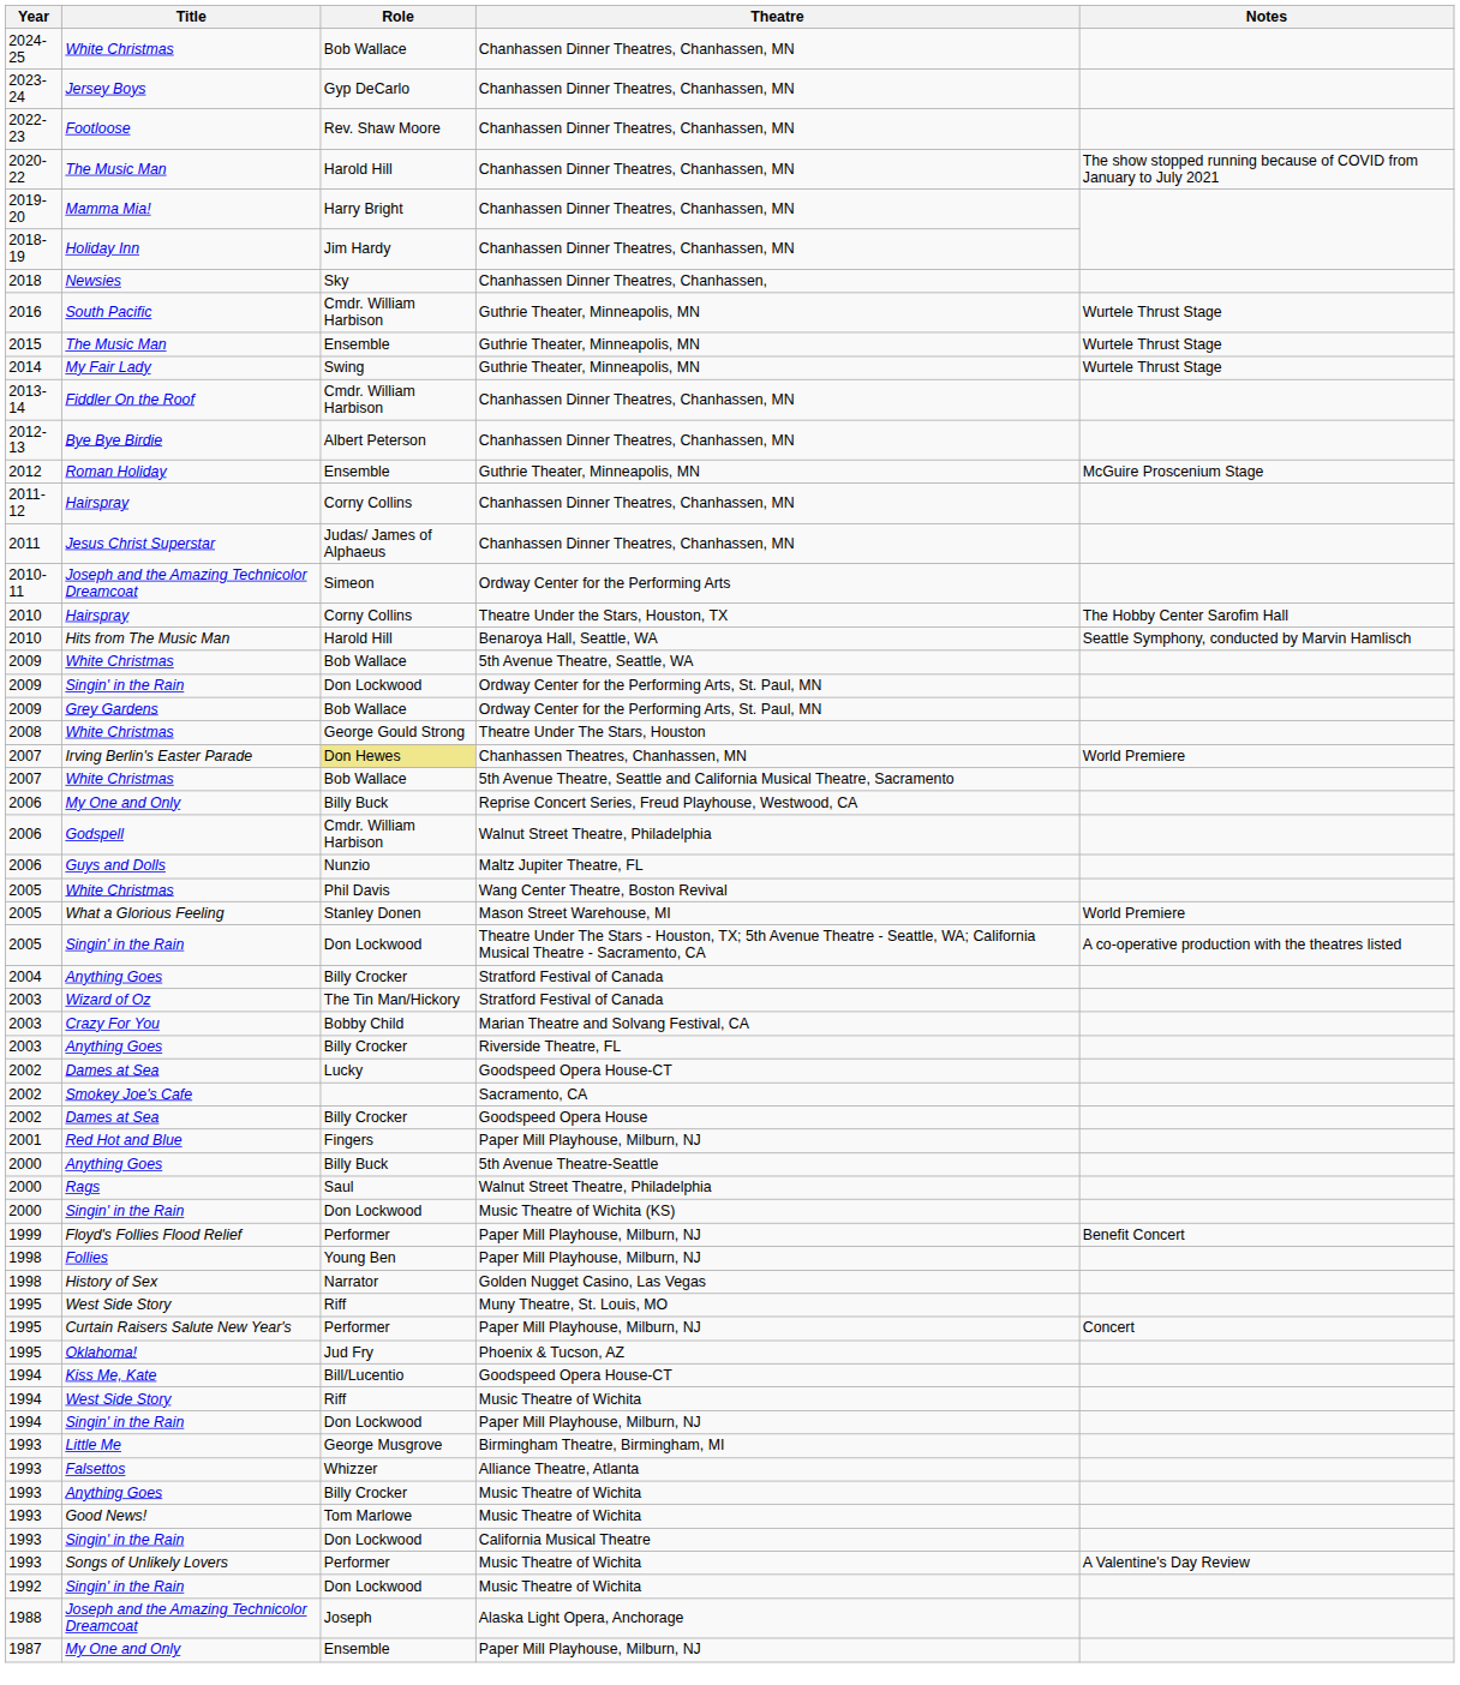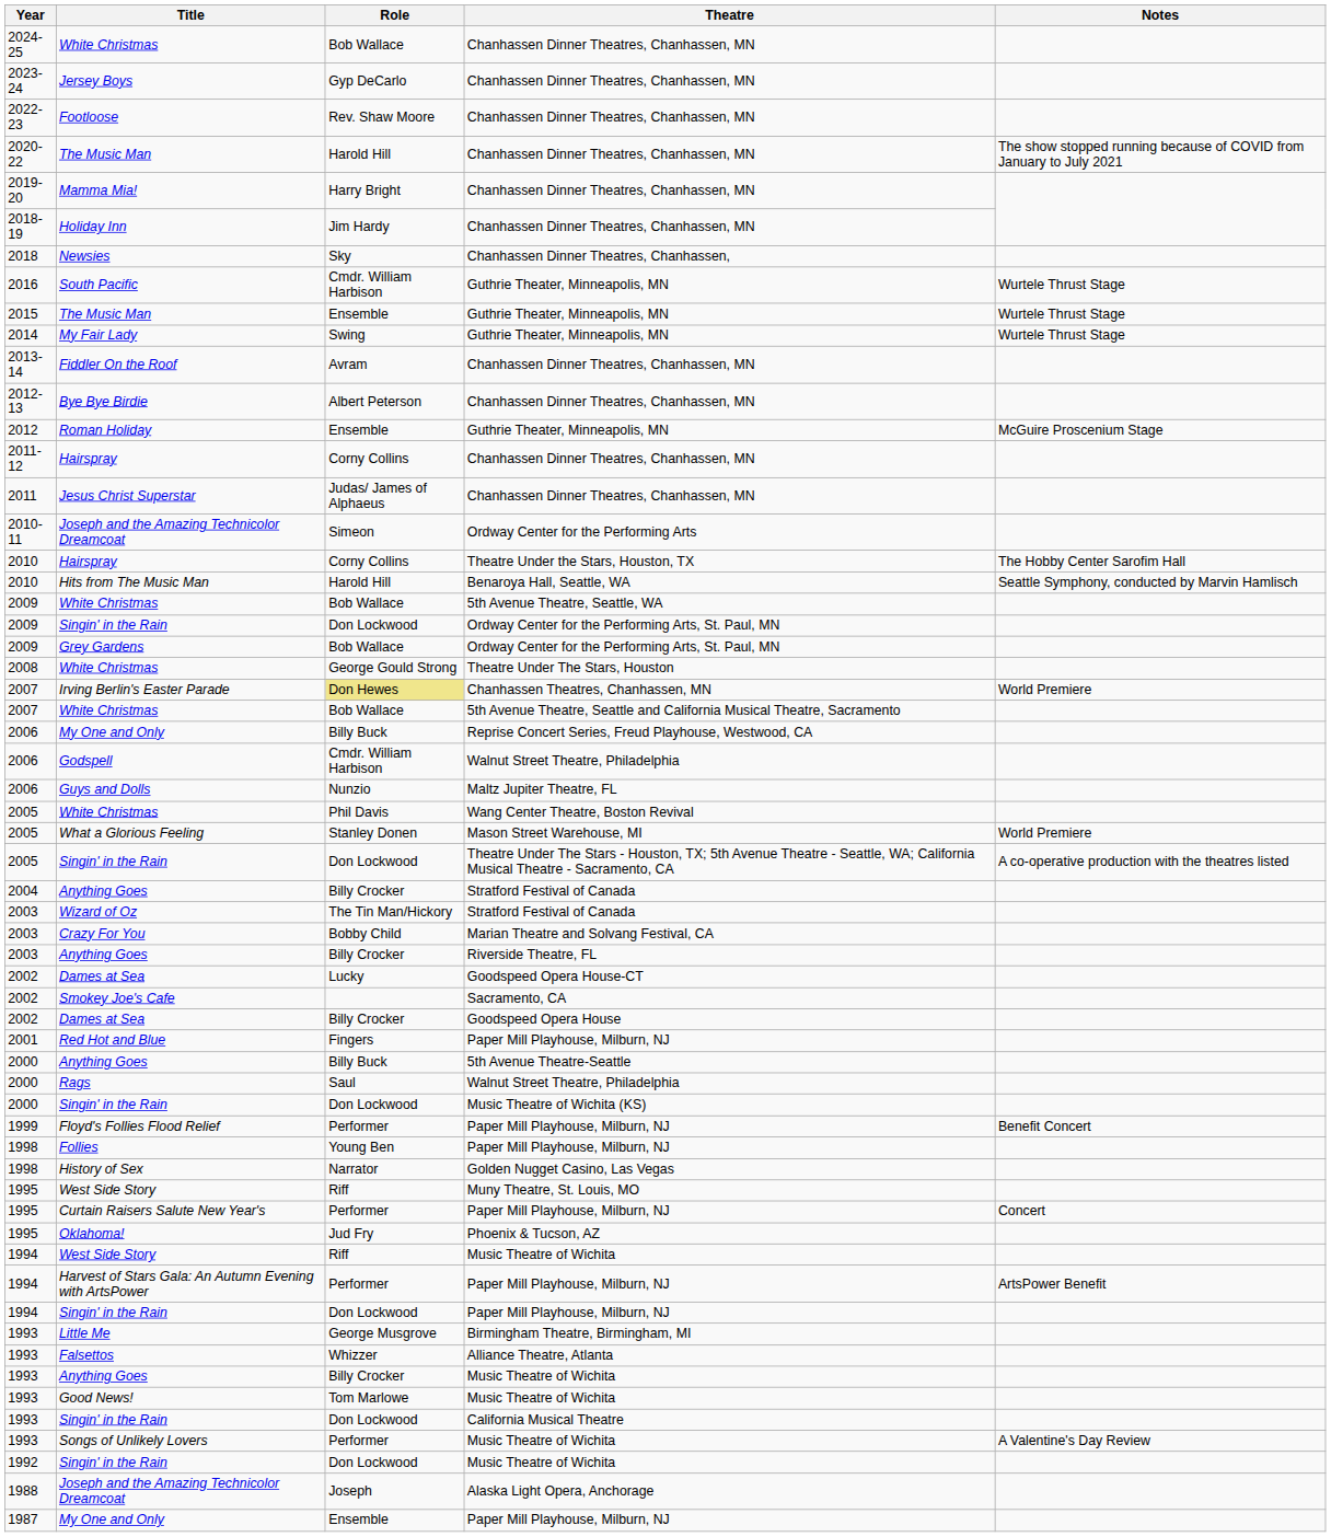 <table class="wikitable sortable">
 <tr>
 <th>Year</th>
 <th>Title</th>
 <th>Role</th>
 <th>Theatre</th>
 <th>Notes</th>
 </tr>
 <tr>
 <td>2024-25</td>
 <td><em><a href='#'>White Christmas</a></em></td>
 <td>Bob Wallace</td>
 <td>Chanhassen Dinner Theatres, Chanhassen, MN</td>
 <td></td>
 </tr>
 <tr>
 <td>2023-24</td>
 <td><em><a href='#'>Jersey Boys</a></em></td>
 <td>Gyp DeCarlo</td>
 <td>Chanhassen Dinner Theatres, Chanhassen, MN</td>
 <td></td>
 </tr>
 <tr>
 <td>2022-23</td>
 <td><em><a href='#'>Footloose</a></em></td>
 <td>Rev. Shaw Moore</td>
 <td>Chanhassen Dinner Theatres, Chanhassen, MN</td>
 <td></td>
 </tr>
 <tr>
 <td>2020-22</td>
 <td><em><a href='#'>The Music Man</a></em></td>
 <td>Harold Hill</td>
 <td>Chanhassen Dinner Theatres, Chanhassen, MN</td>
 <td>The show stopped running because of COVID from January to July 2021</td>
 </tr>
 <tr>
 <td>2019-20</td>
 <td><em><a href='#'>Mamma Mia!</a></em></td>
 <td>Harry Bright</td>
 <td>Chanhassen Dinner Theatres, Chanhassen, MN</td>
 </tr>
 <tr>
 <td>2018-19</td>
 <td><em><a href='#'>Holiday Inn</a></em></td>
 <td>Jim Hardy</td>
 <td>Chanhassen Dinner Theatres, Chanhassen, MN</td>
 </tr>
 <tr>
 <td>2018</td>
 <td><em><a href='#'>Newsies</a></em></td>
 <td>Sky</td>
 <td>Chanhassen Dinner Theatres, Chanhassen,</td>
 <td></td>
 </tr>
 <tr>
 <td>2016</td>
 <td><em><a href='#'>South Pacific</a></em></td>
 <td>Cmdr. William Harbison</td>
 <td>Guthrie Theater, Minneapolis, MN</td>
 <td>Wurtele Thrust Stage</td>
 </tr>
 <tr>
 <td>2015</td>
 <td><em><a href='#'>The Music Man</a></em></td>
 <td>Ensemble</td>
 <td>Guthrie Theater, Minneapolis, MN</td>
 <td>Wurtele Thrust Stage</td>
 </tr>
 <tr>
 <td>2014</td>
 <td><em><a href='#'>My Fair Lady</a></em></td>
 <td>Swing</td>
 <td>Guthrie Theater, Minneapolis, MN</td>
 <td>Wurtele Thrust Stage</td>
 </tr>
 <tr>
 <td>2013-14</td>
 <td><em><a href='#'>Fiddler On the Roof</a></em></td>
-<td>Cmdr. William Harbison</td>
+<td>Avram</td>
 <td>Chanhassen Dinner Theatres, Chanhassen, MN</td>
 <td></td>
 </tr>
 <tr>
 <td>2012-13</td>
 <td><em><a href='#'>Bye Bye Birdie</a></em></td>
 <td>Albert Peterson</td>
 <td>Chanhassen Dinner Theatres, Chanhassen, MN</td>
 <td></td>
 </tr>
 <tr>
 <td>2012</td>
 <td><em><a href='#'>Roman Holiday</a></em></td>
 <td>Ensemble</td>
 <td>Guthrie Theater, Minneapolis, MN</td>
 <td>McGuire Proscenium Stage</td>
 </tr>
 <tr>
 <td>2011-12</td>
 <td><em><a href='#'>Hairspray</a></em></td>
 <td>Corny Collins</td>
 <td>Chanhassen Dinner Theatres, Chanhassen, MN</td>
 <td></td>
 </tr>
 <tr>
 <td>2011</td>
 <td><em><a href='#'>Jesus Christ Superstar</a></em></td>
 <td>Judas/ James of Alphaeus</td>
 <td>Chanhassen Dinner Theatres, Chanhassen, MN</td>
 <td></td>
 </tr>
 <tr>
 <td>2010-11</td>
 <td><em><a href='#'>Joseph and the Amazing Technicolor Dreamcoat</a></em></td>
 <td>Simeon</td>
 <td>Ordway Center for the Performing Arts</td>
 <td></td>
 </tr>
 <tr>
 <td>2010</td>
 <td><em><a href='#'>Hairspray</a></em></td>
 <td>Corny Collins</td>
 <td>Theatre Under the Stars, Houston, TX</td>
 <td>The Hobby Center Sarofim Hall</td>
 </tr>
 <tr>
 <td>2010</td>
 <td><em>Hits from The Music Man</em></td>
 <td>Harold Hill</td>
 <td>Benaroya Hall, Seattle, WA</td>
 <td>Seattle Symphony, conducted by Marvin Hamlisch</td>
 </tr>
 <tr>
 <td>2009</td>
 <td><em><a href='#'>White Christmas</a></em></td>
 <td>Bob Wallace</td>
 <td>5th Avenue Theatre, Seattle, WA</td>
 <td></td>
 </tr>
 <tr>
 <td>2009</td>
 <td><em><a href='#'>Singin' in the Rain</a></em></td>
 <td>Don Lockwood</td>
 <td>Ordway Center for the Performing Arts, St. Paul, MN</td>
 <td></td>
 </tr>
 <tr>
 <td>2009</td>
 <td><em><a href='#'>Grey Gardens</a></em></td>
 <td>Bob Wallace</td>
 <td>Ordway Center for the Performing Arts, St. Paul, MN</td>
 <td></td>
 </tr>
 <tr>
 <td>2008</td>
 <td><em><a href='#'>White Christmas</a></em></td>
 <td>George Gould Strong</td>
 <td>Theatre Under The Stars, Houston</td>
 <td></td>
 </tr>
 <tr>
 <td>2007</td>
 <td><em>Irving Berlin's Easter Parade</em></td>
 <td style="background: khaki;">Don Hewes</td>
 <td>Chanhassen Theatres, Chanhassen, MN</td>
 <td>World Premiere</td>
 </tr>
 <tr>
 <td>2007</td>
 <td><em><a href='#'>White Christmas</a></em></td>
 <td>Bob Wallace</td>
 <td>5th Avenue Theatre, Seattle and California Musical Theatre, Sacramento</td>
 <td></td>
 </tr>
 <tr>
 <td>2006</td>
 <td><em><a href='#'>My One and Only</a></em></td>
 <td>Billy Buck</td>
 <td>Reprise Concert Series, Freud Playhouse, Westwood, CA</td>
 <td></td>
 </tr>
 <tr>
 <td>2006</td>
 <td><em><a href='#'>Godspell</a></em></td>
 <td>Cmdr. William Harbison</td>
 <td>Walnut Street Theatre, Philadelphia</td>
 <td></td>
 </tr>
 <tr>
 <td>2006</td>
 <td><em><a href='#'>Guys and Dolls</a></em></td>
 <td>Nunzio</td>
 <td>Maltz Jupiter Theatre, FL</td>
 <td></td>
 </tr>
 <tr>
 <td>2005</td>
 <td><em><a href='#'>White Christmas</a></em></td>
 <td>Phil Davis</td>
 <td>Wang Center Theatre, Boston Revival</td>
 <td></td>
 </tr>
 <tr>
 <td>2005</td>
 <td><em>What a Glorious Feeling</em></td>
 <td>Stanley Donen</td>
 <td>Mason Street Warehouse, MI</td>
 <td>World Premiere</td>
 </tr>
 <tr>
 <td>2005</td>
 <td><em><a href='#'>Singin' in the Rain</a></em></td>
 <td>Don Lockwood</td>
 <td>Theatre Under The Stars - Houston, TX; 5th Avenue Theatre - Seattle, WA; California Musical Theatre - Sacramento, CA</td>
 <td>A co-operative production with the theatres listed</td>
 </tr>
 <tr>
 <td>2004</td>
 <td><em><a href='#'>Anything Goes</a></em></td>
 <td>Billy Crocker</td>
 <td>Stratford Festival of Canada</td>
 <td></td>
 </tr>
 <tr>
 <td>2003</td>
 <td><em><a href='#'>Wizard of Oz</a></em></td>
 <td>The Tin Man/Hickory</td>
 <td>Stratford Festival of Canada</td>
 <td></td>
 </tr>
 <tr>
 <td>2003</td>
 <td><em><a href='#'>Crazy For You</a></em></td>
 <td>Bobby Child</td>
 <td>Marian Theatre and Solvang Festival, CA</td>
 <td></td>
 </tr>
 <tr>
 <td>2003</td>
 <td><em><a href='#'>Anything Goes</a></em></td>
 <td>Billy Crocker</td>
 <td>Riverside Theatre, FL</td>
 <td></td>
 </tr>
 <tr>
 <td>2002</td>
 <td><em><a href='#'>Dames at Sea</a></em></td>
 <td>Lucky</td>
 <td>Goodspeed Opera House-CT</td>
 <td></td>
 </tr>
 <tr>
 <td>2002</td>
 <td><em><a href='#'>Smokey Joe's Cafe</a></em></td>
 <td></td>
 <td>Sacramento, CA</td>
 <td></td>
 </tr>
 <tr>
 <td>2002</td>
 <td><em><a href='#'>Dames at Sea</a></em></td>
 <td>Billy Crocker</td>
 <td>Goodspeed Opera House</td>
 <td></td>
 </tr>
 <tr>
 <td>2001</td>
 <td><em><a href='#'>Red Hot and Blue</a></em></td>
 <td>Fingers</td>
 <td>Paper Mill Playhouse, Milburn, NJ</td>
 <td></td>
 </tr>
 <tr>
 <td>2000</td>
 <td><em><a href='#'>Anything Goes</a></em></td>
 <td>Billy Buck</td>
 <td>5th Avenue Theatre-Seattle</td>
 <td></td>
 </tr>
 <tr>
 <td>2000</td>
 <td><em><a href='#'>Rags</a></em></td>
 <td>Saul</td>
 <td>Walnut Street Theatre, Philadelphia</td>
 <td></td>
 </tr>
 <tr>
 <td>2000</td>
 <td><em><a href='#'>Singin' in the Rain</a></em></td>
 <td>Don Lockwood</td>
 <td>Music Theatre of Wichita (KS)</td>
 <td></td>
 </tr>
 <tr>
 <td>1999</td>
 <td><em>Floyd's Follies Flood Relief</em></td>
 <td>Performer</td>
 <td>Paper Mill Playhouse, Milburn, NJ</td>
 <td>Benefit Concert</td>
 </tr>
 <tr>
 <td>1998</td>
 <td><em><a href='#'>Follies</a></em></td>
 <td>Young Ben</td>
 <td>Paper Mill Playhouse, Milburn, NJ</td>
 <td></td>
 </tr>
 <tr>
 <td>1998</td>
 <td><em>History of Sex</em></td>
 <td>Narrator</td>
 <td>Golden Nugget Casino, Las Vegas</td>
 <td></td>
 </tr>
 <tr>
 <td>1995</td>
 <td><em>West Side Story</em></td>
 <td>Riff</td>
 <td>Muny Theatre, St. Louis, MO</td>
 <td></td>
 </tr>
 <tr>
 <td>1995</td>
 <td><em>Curtain Raisers Salute New Year's</em></td>
 <td>Performer</td>
 <td>Paper Mill Playhouse, Milburn, NJ</td>
 <td>Concert</td>
 </tr>
 <tr>
 <td>1995</td>
 <td><em><a href='#'>Oklahoma!</a></em></td>
 <td>Jud Fry</td>
 <td>Phoenix & Tucson, AZ</td>
 <td></td>
 </tr>
 <tr>
 <td>1994</td>
-<td><em><a href='#'>Kiss Me, Kate</a></em></td>
-<td>Bill/Lucentio</td>
-<td>Goodspeed Opera House-CT</td>
+<td><em><a href='#'>West Side Story</a></em></td>
+<td>Riff</td>
+<td>Music Theatre of Wichita</td>
 <td></td>
 </tr>
 <tr>
 <td>1994</td>
-<td><em><a href='#'>West Side Story</a></em></td>
-<td>Riff</td>
-<td>Music Theatre of Wichita</td>
-<td></td>
+<td><em>Harvest of Stars Gala: An Autumn Evening with ArtsPower</em></td>
+<td>Performer</td>
+<td>Paper Mill Playhouse, Milburn, NJ</td>
+<td>ArtsPower Benefit</td>
 </tr>
 <tr>
 <td>1994</td>
 <td><em><a href='#'>Singin' in the Rain</a></em></td>
 <td>Don Lockwood</td>
 <td>Paper Mill Playhouse, Milburn, NJ</td>
 <td></td>
 </tr>
 <tr>
 <td>1993</td>
 <td><em><a href='#'>Little Me</a></em></td>
 <td>George Musgrove</td>
 <td>Birmingham Theatre, Birmingham, MI</td>
 <td></td>
 </tr>
 <tr>
 <td>1993</td>
 <td><em><a href='#'>Falsettos</a></em></td>
 <td>Whizzer</td>
 <td>Alliance Theatre, Atlanta</td>
 <td></td>
 </tr>
 <tr>
 <td>1993</td>
 <td><em><a href='#'>Anything Goes</a></em></td>
 <td>Billy Crocker</td>
 <td>Music Theatre of Wichita</td>
 <td></td>
 </tr>
 <tr>
 <td>1993</td>
 <td><em>Good News!</em></td>
 <td>Tom Marlowe</td>
 <td>Music Theatre of Wichita</td>
 <td></td>
 </tr>
 <tr>
 <td>1993</td>
 <td><em><a href='#'>Singin' in the Rain</a></em></td>
 <td>Don Lockwood</td>
 <td>California Musical Theatre</td>
 <td></td>
 </tr>
 <tr>
 <td>1993</td>
 <td><em>Songs of Unlikely Lovers</em></td>
 <td>Performer</td>
 <td>Music Theatre of Wichita</td>
 <td>A Valentine's Day Review</td>
 </tr>
 <tr>
 <td>1992</td>
 <td><em><a href='#'>Singin' in the Rain</a></em></td>
 <td>Don Lockwood</td>
 <td>Music Theatre of Wichita</td>
 <td></td>
 </tr>
 <tr>
 <td>1988</td>
 <td><em><a href='#'>Joseph and the Amazing Technicolor Dreamcoat</a></em></td>
 <td>Joseph</td>
 <td>Alaska Light Opera, Anchorage</td>
 <td></td>
 </tr>
 <tr>
 <td>1987</td>
 <td><em><a href='#'>My One and Only</a></em></td>
 <td>Ensemble</td>
 <td>Paper Mill Playhouse, Milburn, NJ</td>
 <td></td>
 </tr>
 </table>
